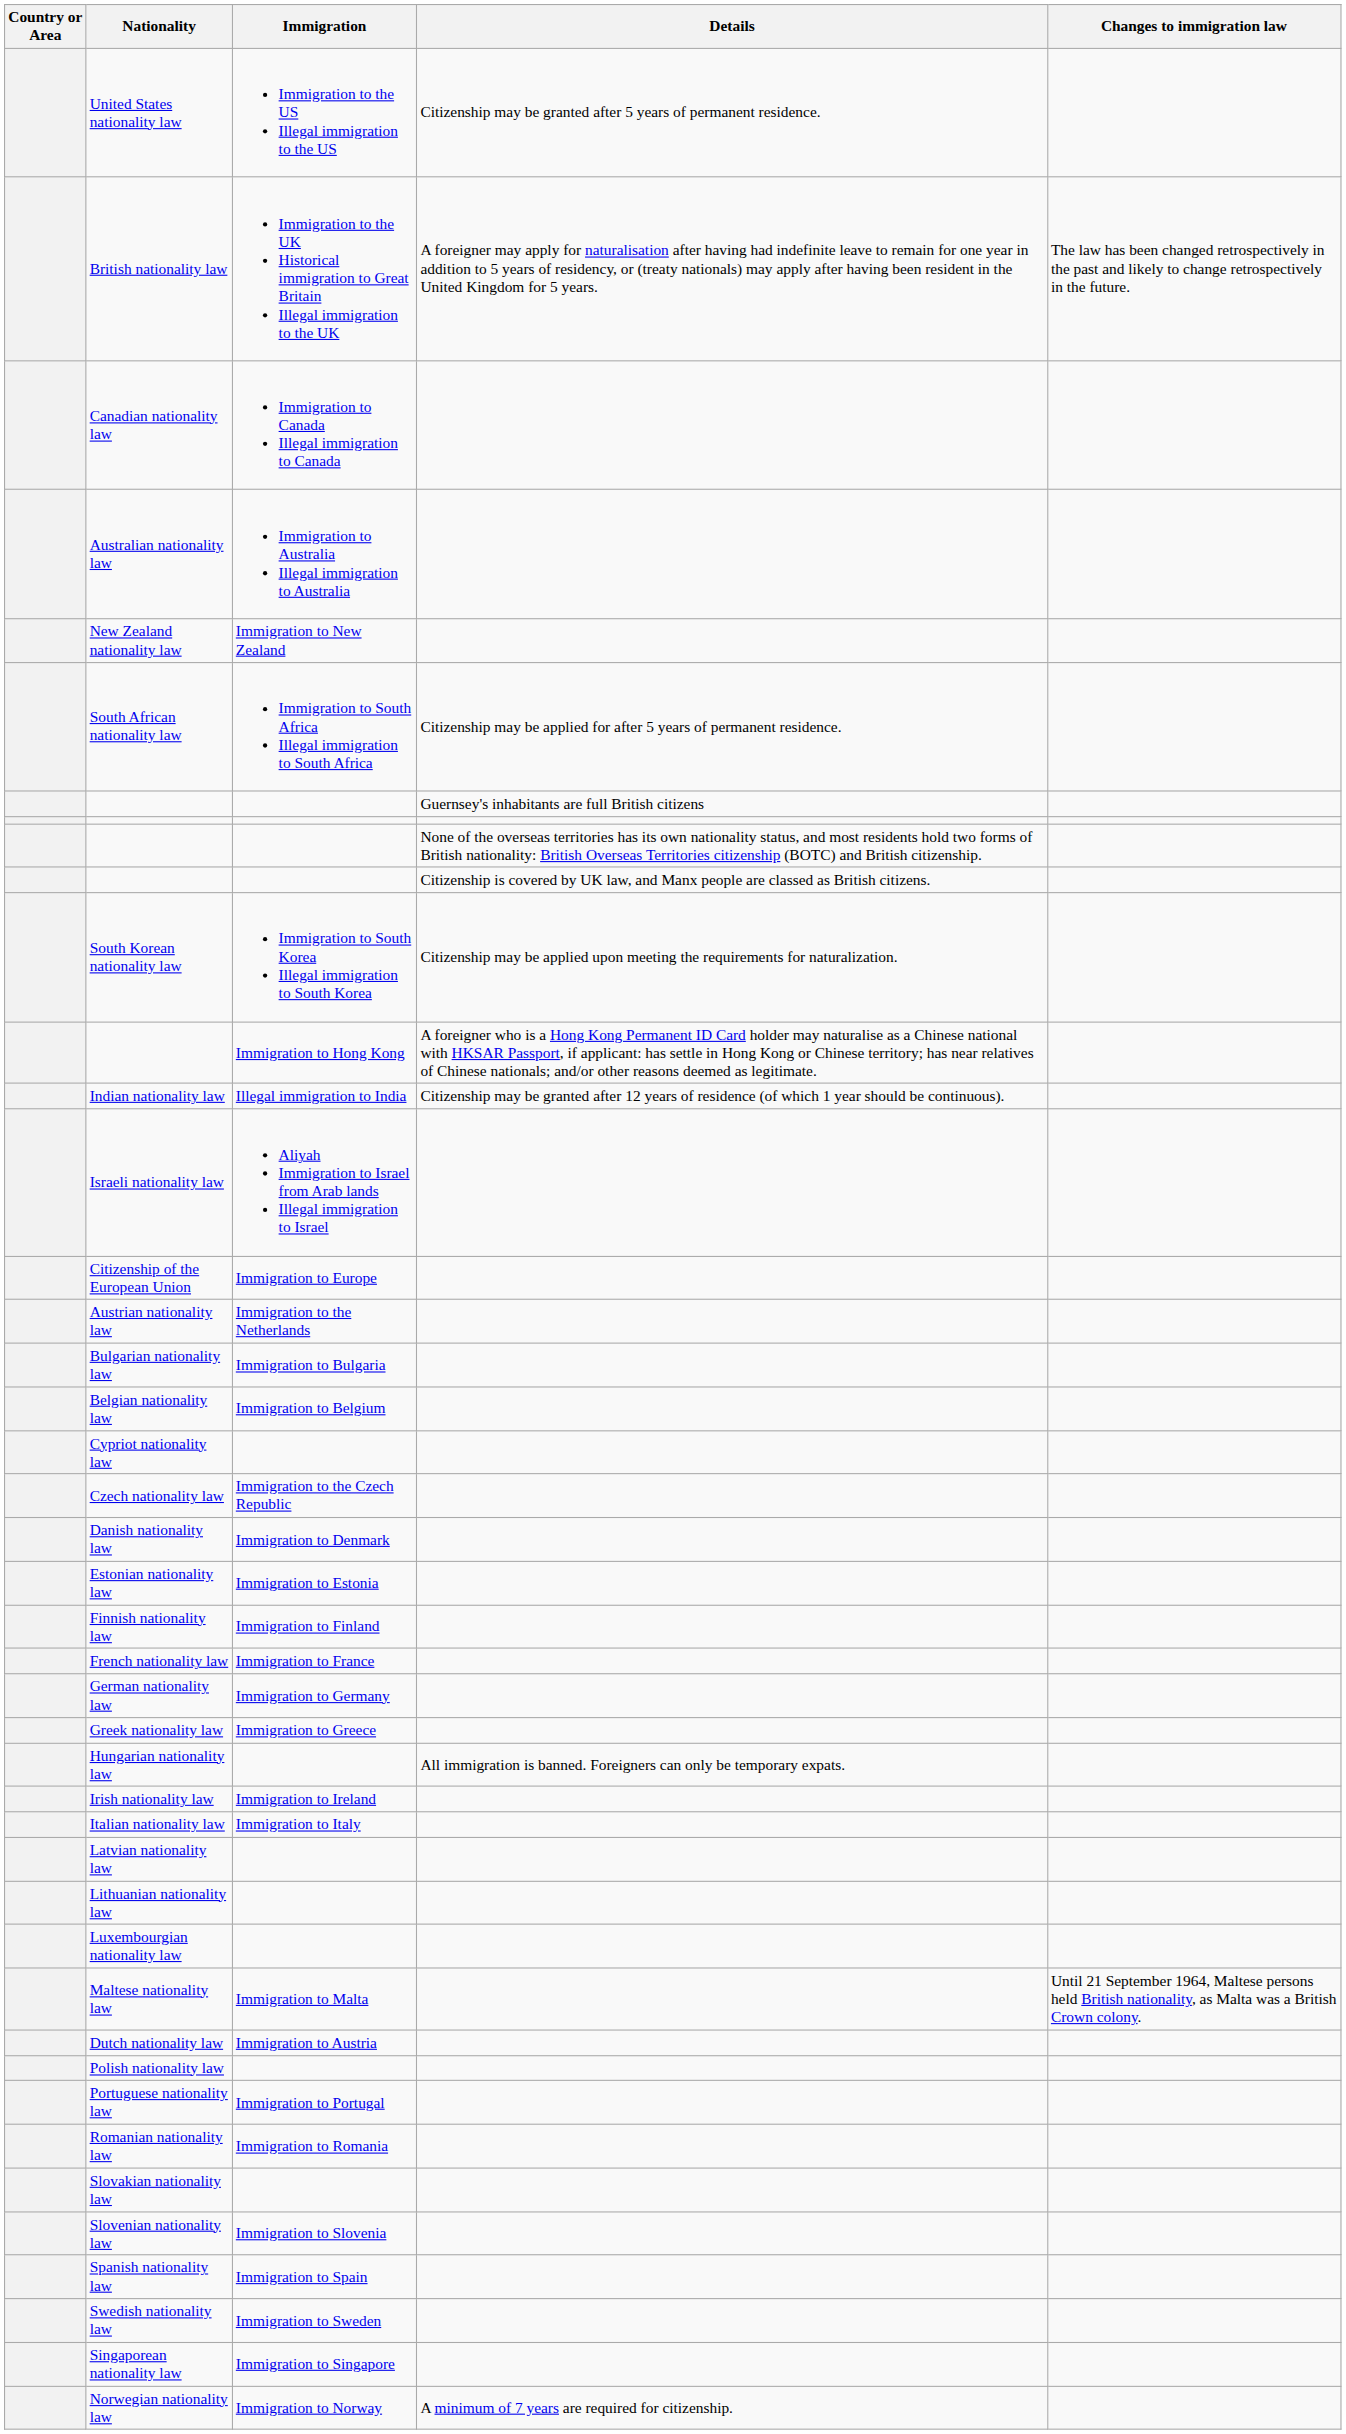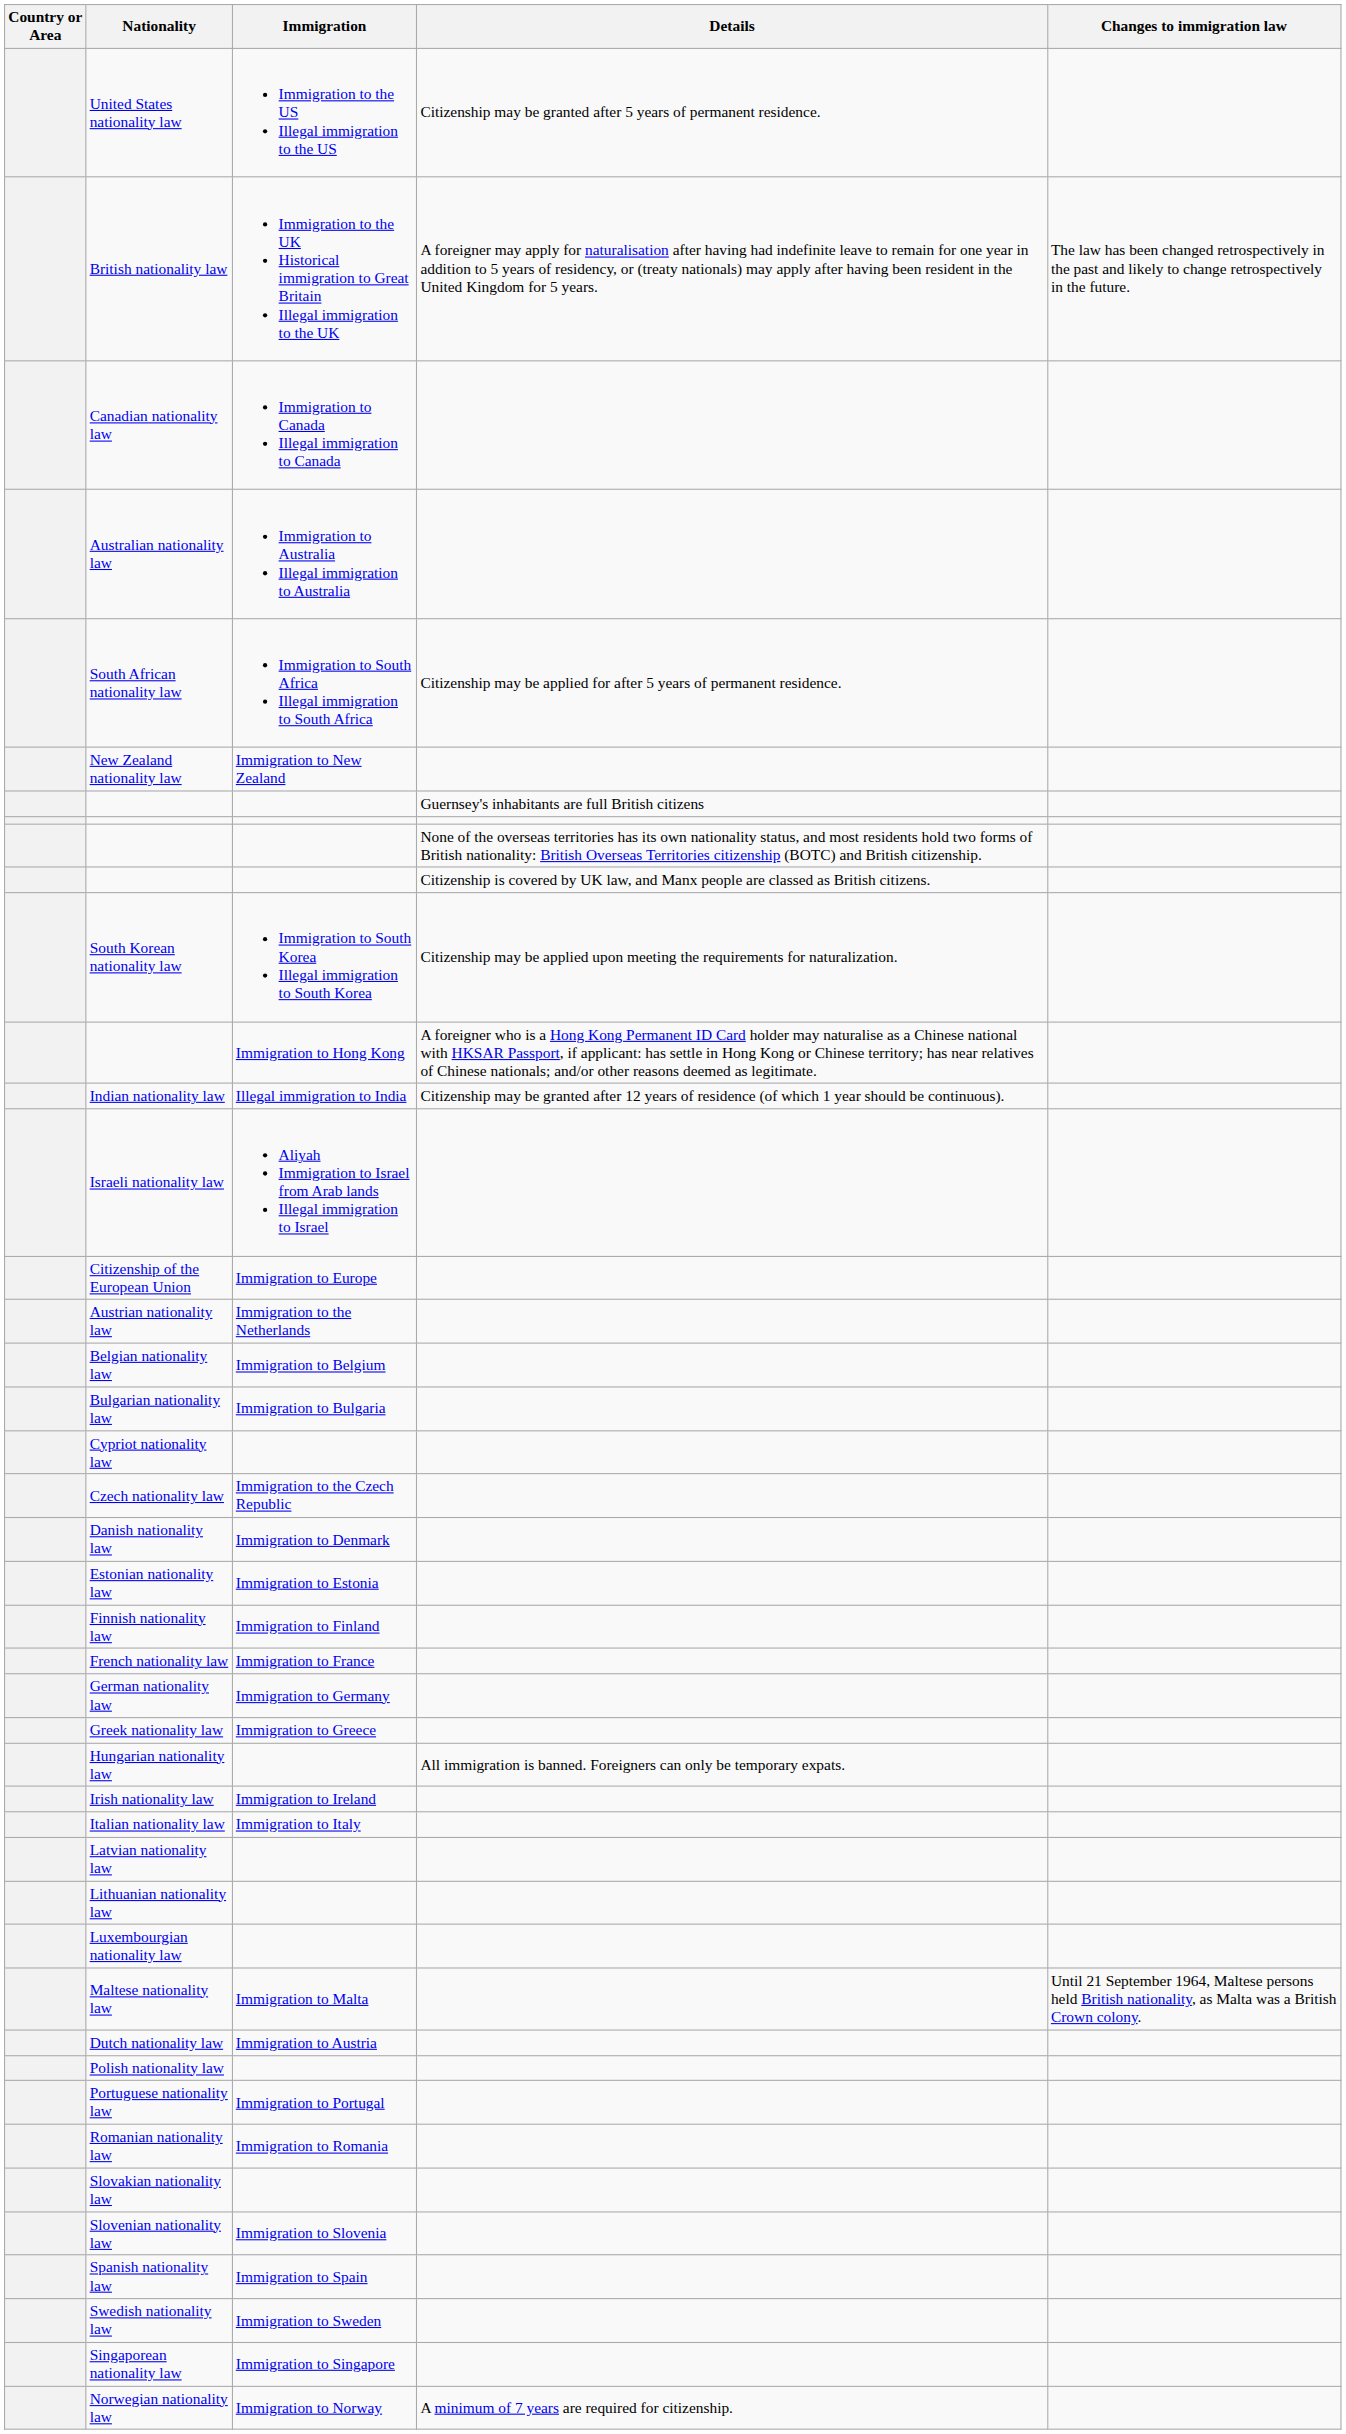 <table class="wikitable sortable" style="font-size: 90%; text-align: left;">
 <tr>
 <th>Country or Area</th>
 <th>Nationality</th>
 <th>Immigration</th>
 <th>Details</th>
 <th>Changes to immigration law</th>
 </tr>
 <tr>
 <th></th>
 <td><a href='#'>United States nationality law</a></td>
 <td><br><ul><li><a href='#'>Immigration to the US</a></li><li><a href='#'>Illegal immigration to the US</a></li></ul></td>
 <td>Citizenship may be granted after 5 years of permanent residence.</td>
 <td></td>
 </tr>
 <tr>
 <th></th>
 <td><a href='#'>British nationality law</a></td>
 <td><br><ul><li><a href='#'>Immigration to the UK</a></li><li><a href='#'>Historical immigration to Great Britain</a></li><li><a href='#'>Illegal immigration to the UK</a></li></ul></td>
 <td>A foreigner may apply for <a href='#'>naturalisation</a> after having had indefinite leave to remain for one year in addition to 5 years of residency, or (treaty nationals) may apply after having been resident in the United Kingdom for 5 years.</td>
 <td>The law has been changed retrospectively in the past and likely to change retrospectively in the future.</td>
 </tr>
 <tr>
 <th></th>
 <td><a href='#'>Canadian nationality law</a></td>
 <td><br><ul><li><a href='#'>Immigration to Canada</a></li><li><a href='#'>Illegal immigration to Canada</a></li></ul></td>
 <td></td>
 <td></td>
 </tr>
 <tr>
 <th></th>
 <td><a href='#'>Australian nationality law</a></td>
 <td><br><ul><li><a href='#'>Immigration to Australia</a></li><li><a href='#'>Illegal immigration to Australia</a></li></ul></td>
 <td></td>
 <td></td>
 </tr>
 <tr>
 <th></th>
-<td><a href='#'>New Zealand nationality law</a></td>
-<td><a href='#'>Immigration to New Zealand</a></td>
-<td></td>
+<td><a href='#'>South African nationality law</a></td>
+<td><br><ul><li><a href='#'>Immigration to South Africa</a></li><li><a href='#'>Illegal immigration to South Africa</a></li></ul></td>
+<td>Citizenship may be applied for after 5 years of permanent residence.</td>
 <td></td>
 </tr>
 <tr>
 <th></th>
-<td><a href='#'>South African nationality law</a></td>
-<td><br><ul><li><a href='#'>Immigration to South Africa</a></li><li><a href='#'>Illegal immigration to South Africa</a></li></ul></td>
-<td>Citizenship may be applied for after 5 years of permanent residence.</td>
+<td><a href='#'>New Zealand nationality law</a></td>
+<td><a href='#'>Immigration to New Zealand</a></td>
+<td></td>
 <td></td>
 </tr>
 <tr>
 <th></th>
 <td></td>
 <td></td>
 <td>Guernsey's inhabitants are full British citizens</td>
 <td></td>
 </tr>
 <tr>
 <th></th>
 <td></td>
 <td></td>
 <td></td>
 <td></td>
 </tr>
 <tr>
 <th></th>
 <td></td>
 <td></td>
 <td>None of the overseas territories has its own nationality status, and most residents hold two forms of British nationality: <a href='#'>British Overseas Territories citizenship</a> (BOTC) and British citizenship.</td>
 <td></td>
 </tr>
 <tr>
 <th></th>
 <td></td>
 <td></td>
 <td>Citizenship is covered by UK law, and Manx people are classed as British citizens.</td>
 <td></td>
 </tr>
 <tr>
 <th></th>
 <td><a href='#'>South Korean nationality law</a></td>
 <td><br><ul><li><a href='#'>Immigration to South Korea</a></li><li><a href='#'>Illegal immigration to South Korea</a></li></ul></td>
 <td>Citizenship may be applied upon meeting the requirements for naturalization.</td>
 <td></td>
 </tr>
 <tr>
 <th></th>
 <td></td>
 <td><a href='#'>Immigration to Hong Kong</a></td>
 <td>A foreigner who is a <a href='#'>Hong Kong Permanent ID Card</a> holder may naturalise as a Chinese national with <a href='#'>HKSAR Passport</a>, if applicant: has settle in Hong Kong or Chinese territory; has near relatives of Chinese nationals; and/or other reasons deemed as legitimate.</td>
 <td></td>
 </tr>
 <tr>
 <th></th>
 <td><a href='#'>Indian nationality law</a></td>
 <td><a href='#'>Illegal immigration to India</a></td>
 <td>Citizenship may be granted after 12 years of residence (of which 1 year should be continuous).</td>
 <td></td>
 </tr>
 <tr>
 <th></th>
 <td><a href='#'>Israeli nationality law</a></td>
 <td><br><ul><li><a href='#'>Aliyah</a></li><li><a href='#'>Immigration to Israel from Arab lands</a></li><li><a href='#'>Illegal immigration to Israel</a></li></ul></td>
 <td></td>
 <td></td>
 </tr>
 <tr>
 <th></th>
 <td><a href='#'>Citizenship of the European Union</a></td>
 <td><a href='#'>Immigration to Europe</a></td>
 <td></td>
 <td></td>
 </tr>
 <tr>
 <th></th>
 <td><a href='#'>Austrian nationality law</a></td>
 <td><a href='#'>Immigration to the Netherlands</a></td>
 <td></td>
 <td></td>
 </tr>
 <tr>
 <th></th>
-<td><a href='#'>Bulgarian nationality law</a></td>
-<td><a href='#'>Immigration to Bulgaria</a></td>
+<td><a href='#'>Belgian nationality law</a></td>
+<td><a href='#'>Immigration to Belgium</a></td>
 <td></td>
 <td></td>
 </tr>
 <tr>
 <th></th>
-<td><a href='#'>Belgian nationality law</a></td>
-<td><a href='#'>Immigration to Belgium</a></td>
+<td><a href='#'>Bulgarian nationality law</a></td>
+<td><a href='#'>Immigration to Bulgaria</a></td>
 <td></td>
 <td></td>
 </tr>
 <tr>
 <th></th>
 <td><a href='#'>Cypriot nationality law</a></td>
 <td></td>
 <td></td>
 <td></td>
 </tr>
 <tr>
 <th></th>
 <td><a href='#'>Czech nationality law</a></td>
 <td><a href='#'>Immigration to the Czech Republic</a></td>
 <td></td>
 <td></td>
 </tr>
 <tr>
 <th></th>
 <td><a href='#'>Danish nationality law</a></td>
 <td><a href='#'>Immigration to Denmark</a></td>
 <td></td>
 <td></td>
 </tr>
 <tr>
 <th></th>
 <td><a href='#'>Estonian nationality law</a></td>
 <td><a href='#'>Immigration to Estonia</a></td>
 <td></td>
 <td></td>
 </tr>
 <tr>
 <th></th>
 <td><a href='#'>Finnish nationality law</a></td>
 <td><a href='#'>Immigration to Finland</a></td>
 <td></td>
 <td></td>
 </tr>
 <tr>
 <th></th>
 <td><a href='#'>French nationality law</a></td>
 <td><a href='#'>Immigration to France</a></td>
 <td></td>
 <td></td>
 </tr>
 <tr>
 <th></th>
 <td><a href='#'>German nationality law</a></td>
 <td><a href='#'>Immigration to Germany</a></td>
 <td></td>
 <td></td>
 </tr>
 <tr>
 <th></th>
 <td><a href='#'>Greek nationality law</a></td>
 <td><a href='#'>Immigration to Greece</a></td>
 <td></td>
 <td></td>
 </tr>
 <tr>
 <th></th>
 <td><a href='#'>Hungarian nationality law</a></td>
 <td></td>
 <td>All immigration is banned. Foreigners can only be temporary expats.</td>
 <td></td>
 </tr>
 <tr>
 <th></th>
 <td><a href='#'>Irish nationality law</a></td>
 <td><a href='#'>Immigration to Ireland</a></td>
 <td></td>
 <td></td>
 </tr>
 <tr>
 <th></th>
 <td><a href='#'>Italian nationality law</a></td>
 <td><a href='#'>Immigration to Italy</a></td>
 <td></td>
 <td></td>
 </tr>
 <tr>
 <th></th>
 <td><a href='#'>Latvian nationality law</a></td>
 <td></td>
 <td></td>
 <td></td>
 </tr>
 <tr>
 <th></th>
 <td><a href='#'>Lithuanian nationality law</a></td>
 <td></td>
 <td></td>
 <td></td>
 </tr>
 <tr>
 <th></th>
 <td><a href='#'>Luxembourgian nationality law</a></td>
 <td></td>
 <td></td>
 <td></td>
 </tr>
 <tr>
 <th></th>
 <td><a href='#'>Maltese nationality law</a></td>
 <td><a href='#'>Immigration to Malta</a></td>
 <td></td>
 <td>Until 21 September 1964, Maltese persons held <a href='#'>British nationality</a>, as Malta was a British <a href='#'>Crown colony</a>.</td>
 </tr>
 <tr>
 <th></th>
 <td><a href='#'>Dutch nationality law</a></td>
 <td><a href='#'>Immigration to Austria</a></td>
 <td></td>
 <td></td>
 </tr>
 <tr>
 <th></th>
 <td><a href='#'>Polish nationality law</a></td>
 <td></td>
 <td></td>
 <td></td>
 </tr>
 <tr>
 <th></th>
 <td><a href='#'>Portuguese nationality law</a></td>
 <td><a href='#'>Immigration to Portugal</a></td>
 <td></td>
 <td></td>
 </tr>
 <tr>
 <th></th>
 <td><a href='#'>Romanian nationality law</a></td>
 <td><a href='#'>Immigration to Romania</a></td>
 <td></td>
 <td></td>
 </tr>
 <tr>
 <th></th>
 <td><a href='#'>Slovakian nationality law</a></td>
 <td></td>
 <td></td>
 <td></td>
 </tr>
 <tr>
 <th></th>
 <td><a href='#'>Slovenian nationality law</a></td>
 <td><a href='#'>Immigration to Slovenia</a></td>
 <td></td>
 <td></td>
 </tr>
 <tr>
 <th></th>
 <td><a href='#'>Spanish nationality law</a></td>
 <td><a href='#'>Immigration to Spain</a></td>
 <td></td>
 <td></td>
 </tr>
 <tr>
 <th></th>
 <td><a href='#'>Swedish nationality law</a></td>
 <td><a href='#'>Immigration to Sweden</a></td>
 <td></td>
 <td></td>
 </tr>
 <tr>
 <th></th>
 <td><a href='#'>Singaporean nationality law</a></td>
 <td><a href='#'>Immigration to Singapore</a></td>
 <td></td>
 <td></td>
 </tr>
 <tr>
 <th></th>
 <td><a href='#'>Norwegian nationality law</a></td>
 <td><a href='#'>Immigration to Norway</a></td>
 <td>A <a href='#'>minimum of 7 years</a> are required for citizenship.</td>
 <td></td>
 </tr>
 </table>
